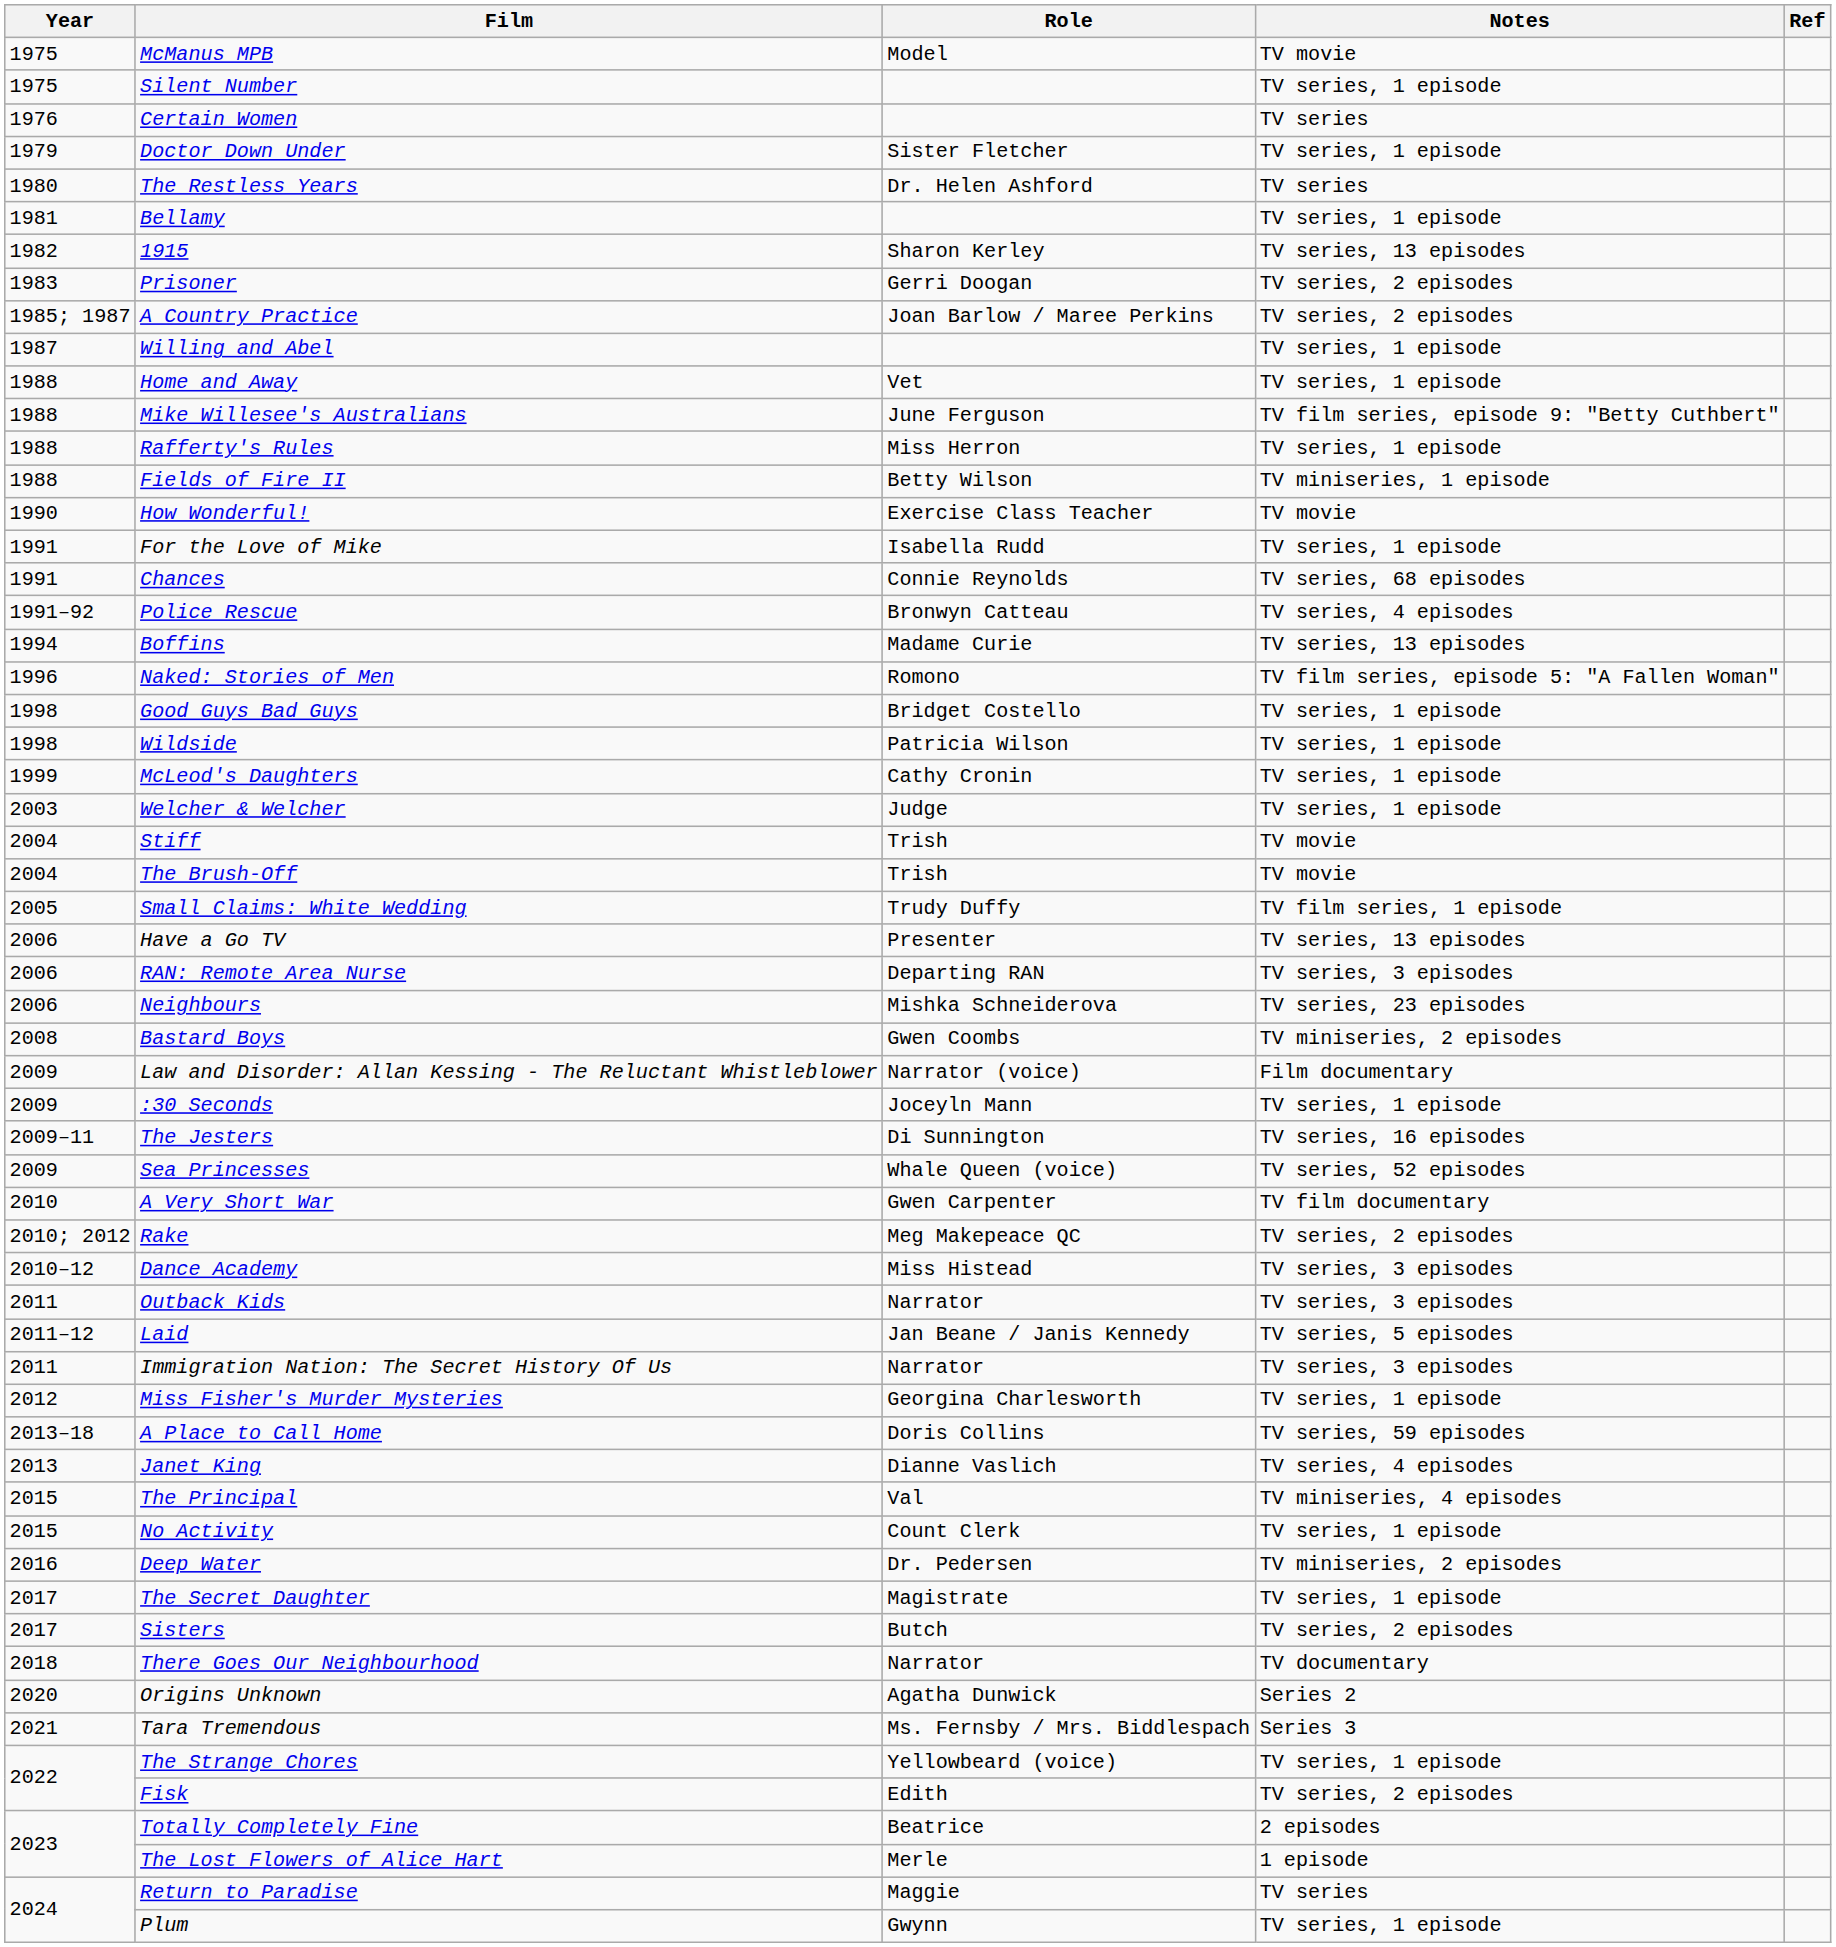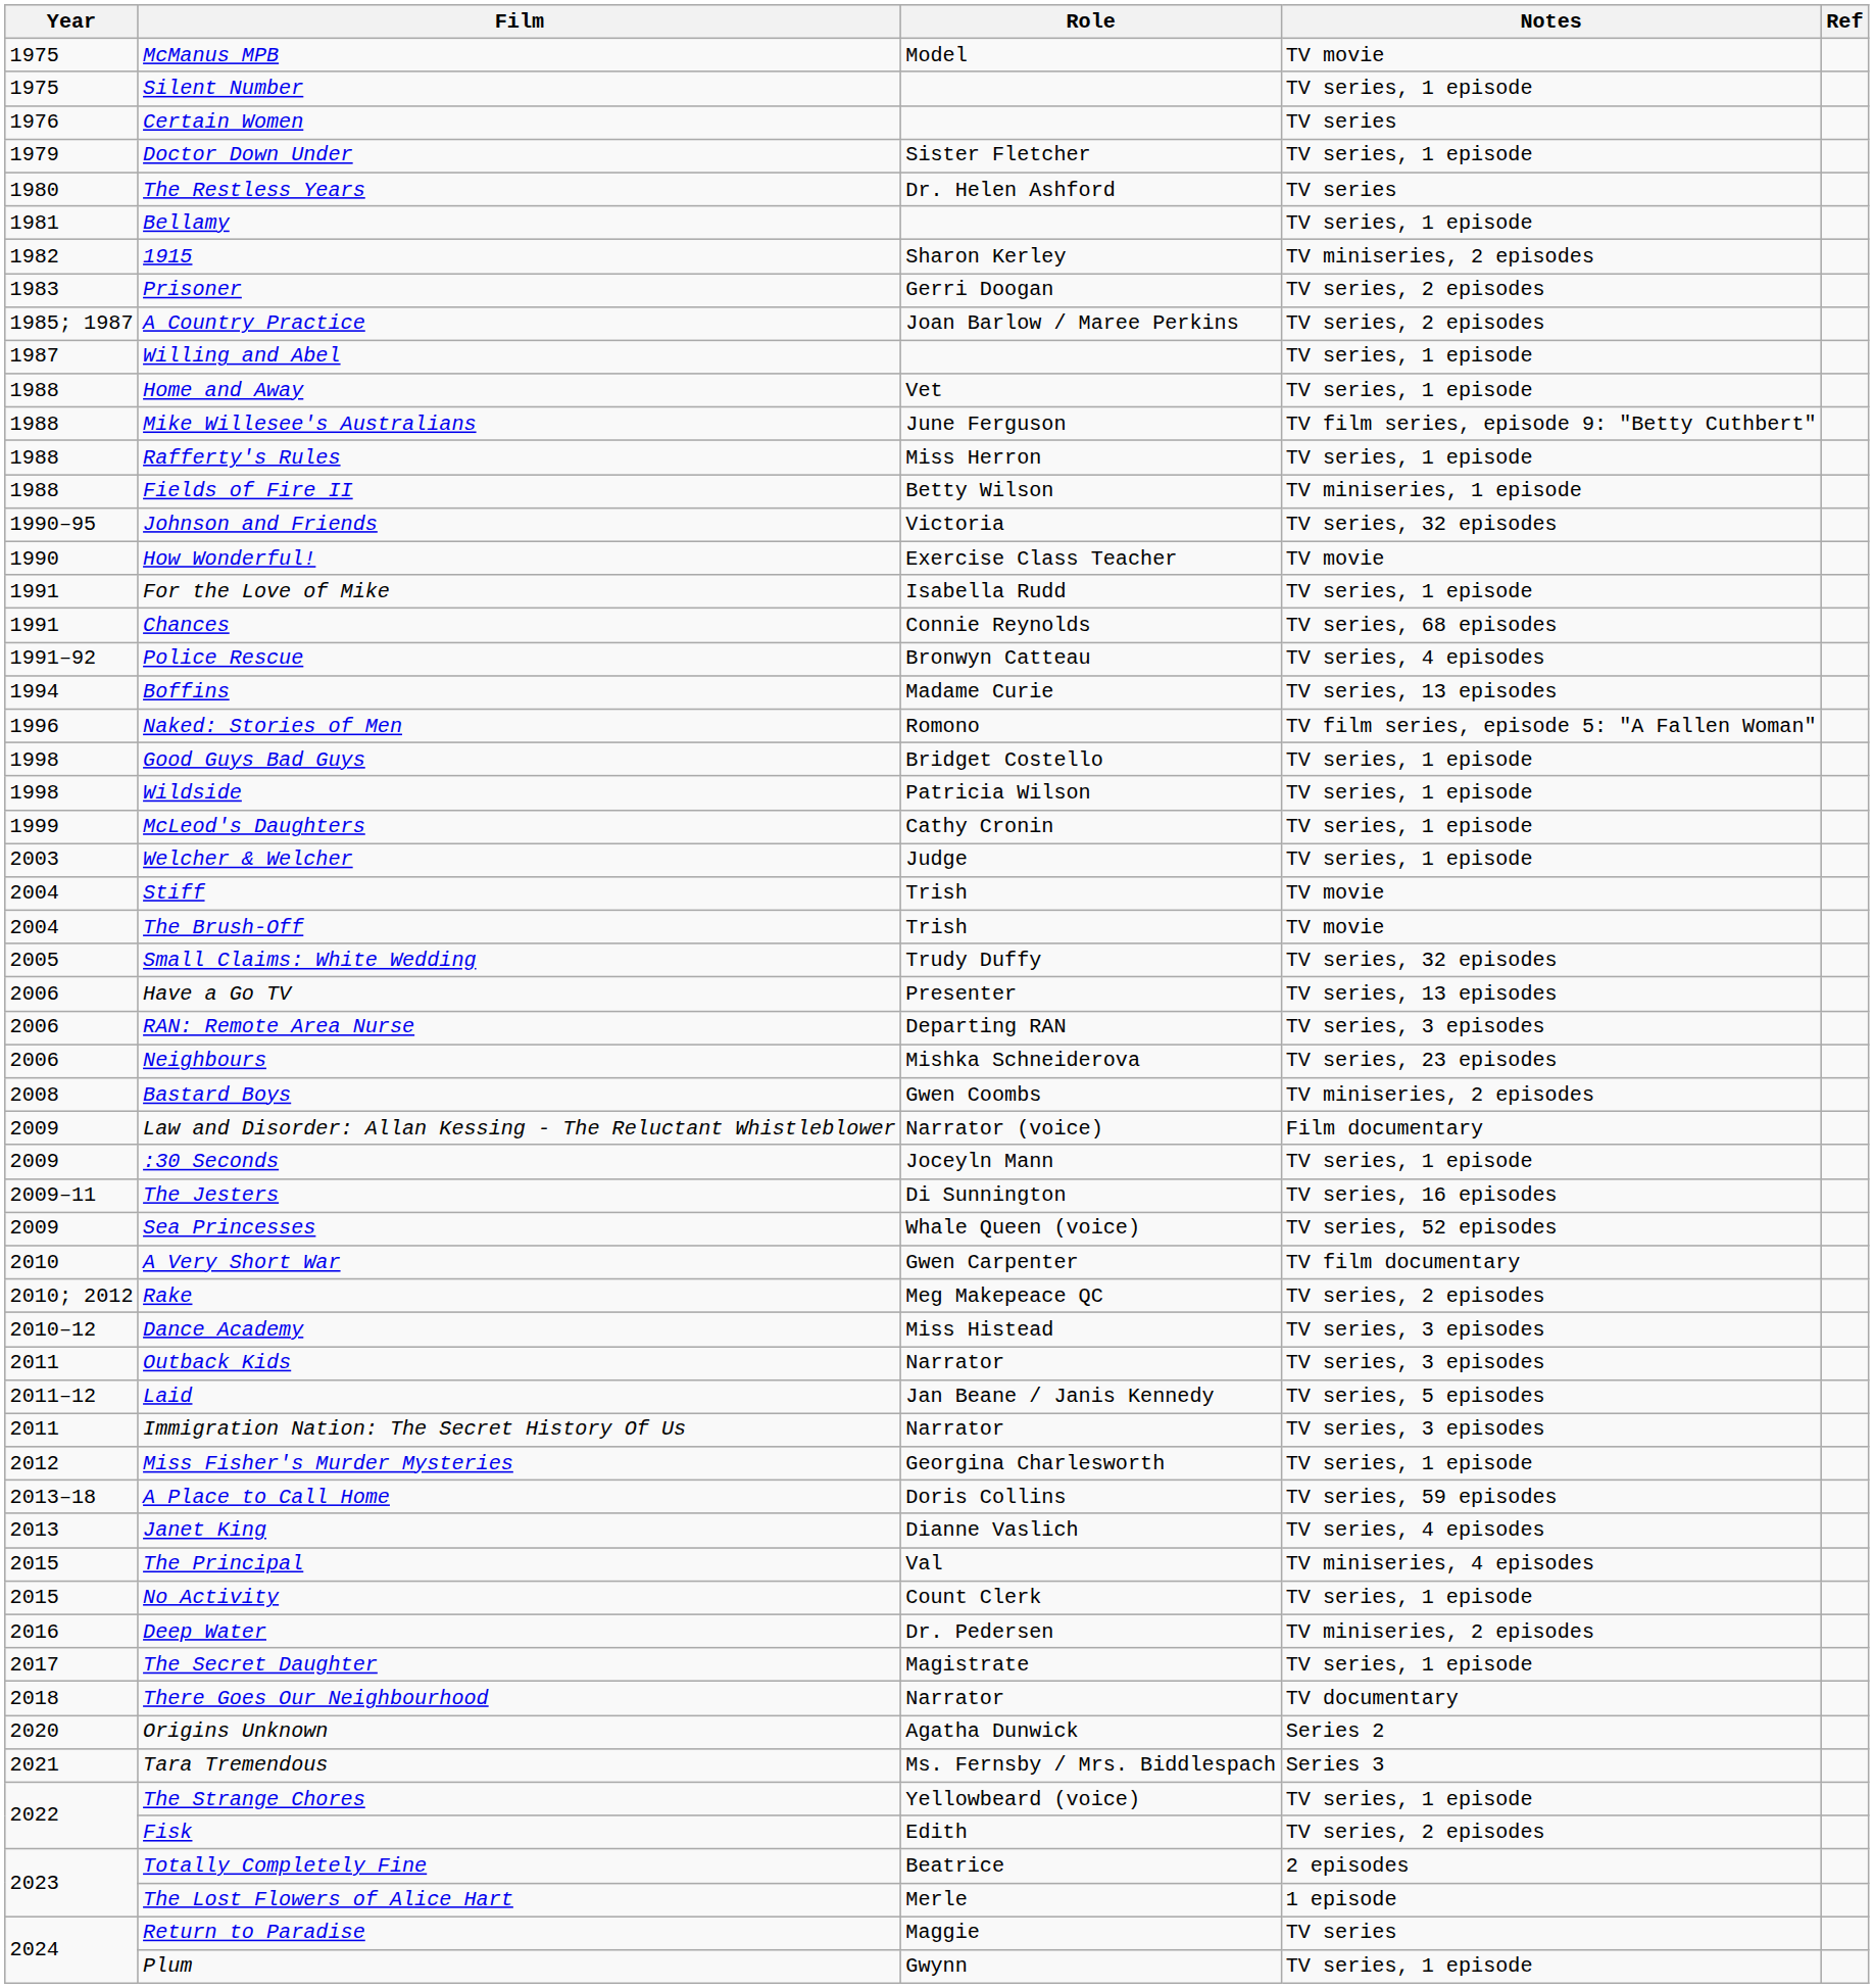 <table class="wikitable sortable">
 <tr>
 <th>Year</th>
 <th>Film</th>
 <th>Role</th>
 <th class="unsortable">Notes</th>
 <th>Ref</th>
 </tr>
 <tr>
 <td>1975</td>
 <td><em><a href='#'>McManus MPB</a></em></td>
 <td>Model</td>
 <td>TV movie</td>
 <td></td>
 </tr>
 <tr>
 <td>1975</td>
 <td><em><a href='#'>Silent Number</a></em></td>
 <td></td>
 <td>TV series, 1 episode</td>
 <td></td>
 </tr>
 <tr>
 <td>1976</td>
 <td><em><a href='#'>Certain Women</a></em></td>
 <td></td>
 <td>TV series</td>
 <td></td>
 </tr>
 <tr>
 <td>1979</td>
 <td><em><a href='#'>Doctor Down Under</a></em></td>
 <td>Sister Fletcher</td>
 <td>TV series, 1 episode</td>
 <td></td>
 </tr>
 <tr>
 <td>1980</td>
 <td><em><a href='#'>The Restless Years</a></em></td>
 <td>Dr. Helen Ashford</td>
 <td>TV series</td>
 <td></td>
 </tr>
 <tr>
 <td>1981</td>
 <td><em><a href='#'>Bellamy</a></em></td>
 <td></td>
 <td>TV series, 1 episode</td>
 <td></td>
 </tr>
 <tr>
 <td>1982</td>
 <td><em><a href='#'>1915</a></em></td>
 <td>Sharon Kerley</td>
-<td>TV series, 13 episodes</td>
+<td>TV miniseries, 2 episodes</td>
 <td></td>
 </tr>
 <tr>
 <td>1983</td>
 <td><em><a href='#'>Prisoner</a></em></td>
 <td>Gerri Doogan</td>
 <td>TV series, 2 episodes</td>
 <td></td>
 </tr>
 <tr>
 <td>1985; 1987</td>
 <td><em><a href='#'>A Country Practice</a></em></td>
 <td>Joan Barlow / Maree Perkins</td>
 <td>TV series, 2 episodes</td>
 <td></td>
 </tr>
 <tr>
 <td>1987</td>
 <td><em><a href='#'>Willing and Abel</a></em></td>
 <td></td>
 <td>TV series, 1 episode</td>
 <td></td>
 </tr>
 <tr>
 <td>1988</td>
 <td><em><a href='#'>Home and Away</a></em></td>
 <td>Vet</td>
 <td>TV series, 1 episode</td>
 <td></td>
 </tr>
 <tr>
 <td>1988</td>
 <td><em><a href='#'>Mike Willesee's Australians</a></em></td>
 <td>June Ferguson</td>
 <td>TV film series, episode 9: "Betty Cuthbert"</td>
 <td></td>
 </tr>
 <tr>
 <td>1988</td>
 <td><em><a href='#'>Rafferty's Rules</a></em></td>
 <td>Miss Herron</td>
 <td>TV series, 1 episode</td>
 <td></td>
 </tr>
 <tr>
 <td>1988</td>
 <td><em><a href='#'>Fields of Fire II</a></em></td>
 <td>Betty Wilson</td>
 <td>TV miniseries, 1 episode</td>
+<td></td>
+</tr>
+<tr>
+<td>1990–95</td>
+<td><em><a href='#'>Johnson and Friends</a></em></td>
+<td>Victoria</td>
+<td>TV series, 32 episodes</td>
 <td></td>
 </tr>
 <tr>
 <td>1990</td>
 <td><em><a href='#'>How Wonderful!</a></em></td>
 <td>Exercise Class Teacher</td>
 <td>TV movie</td>
 <td></td>
 </tr>
 <tr>
 <td>1991</td>
 <td><em>For the Love of Mike</em></td>
 <td>Isabella Rudd</td>
 <td>TV series, 1 episode</td>
 <td></td>
 </tr>
 <tr>
 <td>1991</td>
 <td><em><a href='#'>Chances</a></em></td>
 <td>Connie Reynolds</td>
 <td>TV series, 68 episodes</td>
 <td></td>
 </tr>
 <tr>
 <td>1991–92</td>
 <td><em><a href='#'>Police Rescue</a></em></td>
 <td>Bronwyn Catteau</td>
 <td>TV series, 4 episodes</td>
 <td></td>
 </tr>
 <tr>
 <td>1994</td>
 <td><em><a href='#'>Boffins</a></em></td>
 <td>Madame Curie</td>
 <td>TV series, 13 episodes</td>
 <td></td>
 </tr>
 <tr>
 <td>1996</td>
 <td><em><a href='#'>Naked: Stories of Men</a></em></td>
 <td>Romono</td>
 <td>TV film series, episode 5: "A Fallen Woman"</td>
 <td></td>
 </tr>
 <tr>
 <td>1998</td>
 <td><em><a href='#'>Good Guys Bad Guys</a></em></td>
 <td>Bridget Costello</td>
 <td>TV series, 1 episode</td>
 <td></td>
 </tr>
 <tr>
 <td>1998</td>
 <td><em><a href='#'>Wildside</a></em></td>
 <td>Patricia Wilson</td>
 <td>TV series, 1 episode</td>
 <td></td>
 </tr>
 <tr>
 <td>1999</td>
 <td><em><a href='#'>McLeod's Daughters</a></em></td>
 <td>Cathy Cronin</td>
 <td>TV series, 1 episode</td>
 <td></td>
 </tr>
 <tr>
 <td>2003</td>
 <td><em><a href='#'>Welcher & Welcher</a></em></td>
 <td>Judge</td>
 <td>TV series, 1 episode</td>
 <td></td>
 </tr>
 <tr>
 <td>2004</td>
 <td><em><a href='#'>Stiff</a></em></td>
 <td>Trish</td>
 <td>TV movie</td>
 <td></td>
 </tr>
 <tr>
 <td>2004</td>
 <td><em><a href='#'>The Brush-Off</a></em></td>
 <td>Trish</td>
 <td>TV movie</td>
 <td></td>
 </tr>
 <tr>
 <td>2005</td>
 <td><em><a href='#'>Small Claims: White Wedding</a></em></td>
 <td>Trudy Duffy</td>
-<td>TV film series, 1 episode</td>
+<td>TV series, 32 episodes</td>
 <td></td>
 </tr>
 <tr>
 <td>2006</td>
 <td><em>Have a Go TV</em></td>
 <td>Presenter</td>
 <td>TV series, 13 episodes</td>
 <td></td>
 </tr>
 <tr>
 <td>2006</td>
 <td><em><a href='#'>RAN: Remote Area Nurse</a></em></td>
 <td>Departing RAN</td>
 <td>TV series, 3 episodes</td>
 <td></td>
 </tr>
 <tr>
 <td>2006</td>
 <td><em><a href='#'>Neighbours</a></em></td>
 <td>Mishka Schneiderova</td>
 <td>TV series, 23 episodes</td>
 <td></td>
 </tr>
 <tr>
 <td>2008</td>
 <td><em><a href='#'>Bastard Boys</a></em></td>
 <td>Gwen Coombs</td>
 <td>TV miniseries, 2 episodes</td>
 <td></td>
 </tr>
 <tr>
 <td>2009</td>
 <td><em>Law and Disorder: Allan Kessing - The Reluctant Whistleblower</em></td>
 <td>Narrator (voice)</td>
 <td>Film documentary</td>
 <td></td>
 </tr>
 <tr>
 <td>2009</td>
 <td><em><a href='#'>:30 Seconds</a></em></td>
 <td>Joceyln Mann</td>
 <td>TV series, 1 episode</td>
 <td></td>
 </tr>
 <tr>
 <td>2009–11</td>
 <td><em><a href='#'>The Jesters</a></em></td>
 <td>Di Sunnington</td>
 <td>TV series, 16 episodes</td>
 <td></td>
 </tr>
 <tr>
 <td>2009</td>
 <td><em><a href='#'>Sea Princesses</a></em></td>
 <td>Whale Queen (voice)</td>
 <td>TV series, 52 episodes</td>
 <td></td>
 </tr>
 <tr>
 <td>2010</td>
 <td><em><a href='#'>A Very Short War</a></em></td>
 <td>Gwen Carpenter</td>
 <td>TV film documentary</td>
 <td></td>
 </tr>
 <tr>
 <td>2010; 2012</td>
 <td><em><a href='#'>Rake</a></em></td>
 <td>Meg Makepeace QC</td>
 <td>TV series, 2 episodes</td>
 <td></td>
 </tr>
 <tr>
 <td>2010–12</td>
 <td><em><a href='#'>Dance Academy</a></em></td>
 <td>Miss Histead</td>
 <td>TV series, 3 episodes</td>
 <td></td>
 </tr>
 <tr>
 <td>2011</td>
 <td><em><a href='#'>Outback Kids</a></em></td>
 <td>Narrator</td>
 <td>TV series, 3 episodes</td>
 <td></td>
 </tr>
 <tr>
 <td>2011–12</td>
 <td><em><a href='#'>Laid</a></em></td>
 <td>Jan Beane / Janis Kennedy</td>
 <td>TV series, 5 episodes</td>
 <td></td>
 </tr>
 <tr>
 <td>2011</td>
 <td><em>Immigration Nation: The Secret History Of Us</em></td>
 <td>Narrator</td>
 <td>TV series, 3 episodes</td>
 <td></td>
 </tr>
 <tr>
 <td>2012</td>
 <td><em><a href='#'>Miss Fisher's Murder Mysteries</a></em></td>
 <td>Georgina Charlesworth</td>
 <td>TV series, 1 episode</td>
 <td></td>
 </tr>
 <tr>
 <td>2013–18</td>
 <td><em><a href='#'>A Place to Call Home</a></em></td>
 <td>Doris Collins</td>
 <td>TV series, 59 episodes</td>
 <td></td>
 </tr>
 <tr>
 <td>2013</td>
 <td><em><a href='#'>Janet King</a></em></td>
 <td>Dianne Vaslich</td>
 <td>TV series, 4 episodes</td>
 <td></td>
 </tr>
 <tr>
 <td>2015</td>
 <td><em><a href='#'>The Principal</a></em></td>
 <td>Val</td>
 <td>TV miniseries, 4 episodes</td>
 <td></td>
 </tr>
 <tr>
 <td>2015</td>
 <td><em><a href='#'>No Activity</a></em></td>
 <td>Count Clerk</td>
 <td>TV series, 1 episode</td>
 <td></td>
 </tr>
 <tr>
 <td>2016</td>
 <td><em><a href='#'>Deep Water</a></em></td>
 <td>Dr. Pedersen</td>
 <td>TV miniseries, 2 episodes</td>
 <td></td>
 </tr>
 <tr>
 <td>2017</td>
 <td><em><a href='#'>The Secret Daughter</a></em></td>
 <td>Magistrate</td>
 <td>TV series, 1 episode</td>
 <td></td>
 </tr>
 <tr>
-<td>2017</td>
-<td><em><a href='#'>Sisters</a></em></td>
-<td>Butch</td>
-<td>TV series, 2 episodes</td>
-<td></td>
-</tr>
-<tr>
 <td>2018</td>
 <td><em><a href='#'>There Goes Our Neighbourhood</a></em></td>
 <td>Narrator</td>
 <td>TV documentary</td>
 <td></td>
 </tr>
 <tr>
 <td>2020</td>
 <td><em>Origins Unknown</em></td>
 <td>Agatha Dunwick</td>
 <td>Series 2</td>
 <td></td>
 </tr>
 <tr>
 <td>2021</td>
 <td><em>Tara Tremendous</em></td>
 <td>Ms. Fernsby / Mrs. Biddlespach</td>
 <td>Series 3</td>
 <td></td>
 </tr>
 <tr>
 <td rowspan="2">2022</td>
 <td><em><a href='#'>The Strange Chores</a></em></td>
 <td>Yellowbeard (voice)</td>
 <td>TV series, 1 episode</td>
 <td></td>
 </tr>
 <tr>
 <td><em><a href='#'>Fisk</a></em></td>
 <td>Edith</td>
 <td>TV series, 2 episodes</td>
 <td></td>
 </tr>
 <tr>
 <td rowspan="2">2023</td>
 <td><em><a href='#'>Totally Completely Fine</a></em></td>
 <td>Beatrice</td>
 <td>2 episodes</td>
 <td></td>
 </tr>
 <tr>
 <td><em><a href='#'>The Lost Flowers of Alice Hart</a></em></td>
 <td>Merle</td>
 <td>1 episode</td>
 <td></td>
 </tr>
 <tr>
 <td rowspan="2">2024</td>
 <td><a href='#'><em>Return to Paradise</em></a></td>
 <td>Maggie</td>
 <td>TV series</td>
 <td></td>
 </tr>
 <tr>
 <td><em>Plum</em></td>
 <td>Gwynn</td>
 <td>TV series, 1 episode</td>
 <td></td>
 </tr>
 </table>
